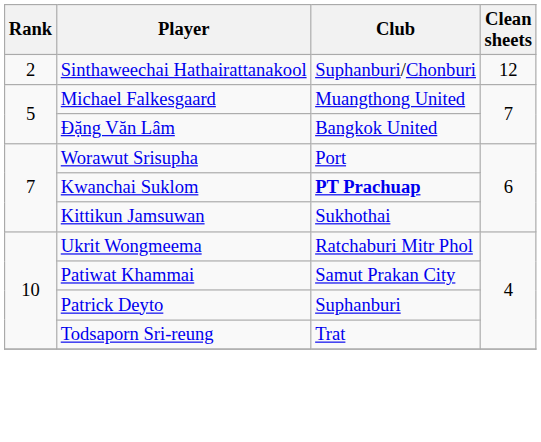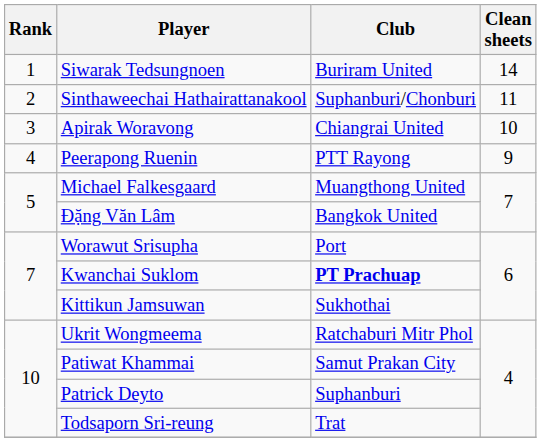 <table class="wikitable" style="text-align:center">
 <tr>
 <th>Rank</th>
 <th>Player</th>
 <th>Club</th>
 <th>Clean<br>sheets</th>
 </tr>
 <tr>
+<td>1</td>
+<td align="left"><a href='#'>Siwarak Tedsungnoen</a></td>
+<td align="left"><a href='#'>Buriram United</a></td>
+<td>14</td>
+</tr>
+<tr>
 <td>2</td>
 <td align="left"><a href='#'>Sinthaweechai Hathairattanakool</a></td>
 <td align="left"><a href='#'>Suphanburi</a>/<a href='#'>Chonburi</a></td>
-<td>12</td>
+<td>11</td>
+</tr>
+<tr>
+<td>3</td>
+<td align="left"><a href='#'>Apirak Woravong</a></td>
+<td align="left"><a href='#'>Chiangrai United</a></td>
+<td>10</td>
+</tr>
+<tr>
+<td>4</td>
+<td align="left"><a href='#'>Peerapong Ruenin</a></td>
+<td align="left"><a href='#'>PTT Rayong</a></td>
+<td>9</td>
 </tr>
 <tr>
 <td rowspan="2">5</td>
 <td align="left"><a href='#'>Michael Falkesgaard</a></td>
 <td align="left"><a href='#'>Muangthong United</a></td>
 <td rowspan="2">7</td>
 </tr>
 <tr>
 <td align="left"><a href='#'>Đặng Văn Lâm</a></td>
 <td align="left"><a href='#'>Bangkok United</a></td>
 </tr>
 <tr>
 <td rowspan="3">7</td>
 <td align="left"><a href='#'>Worawut Srisupha</a></td>
 <td align="left"><a href='#'>Port</a></td>
 <td rowspan="3">6</td>
 </tr>
 <tr>
 <td align="left"><a href='#'>Kwanchai Suklom</a></td>
 <td align="left"><strong><a href='#'>PT Prachuap</a></strong></td>
 </tr>
 <tr>
 <td align="left"><a href='#'>Kittikun Jamsuwan</a></td>
 <td align="left"><a href='#'>Sukhothai</a></td>
 </tr>
 <tr>
 <td rowspan="4">10</td>
 <td align="left"><a href='#'>Ukrit Wongmeema</a></td>
 <td align="left"><a href='#'>Ratchaburi Mitr Phol</a></td>
 <td rowspan="4">4</td>
 </tr>
 <tr>
 <td align="left"><a href='#'>Patiwat Khammai</a></td>
 <td align="left"><a href='#'>Samut Prakan City</a></td>
 </tr>
 <tr>
 <td align="left"><a href='#'>Patrick Deyto</a></td>
 <td align="left"><a href='#'>Suphanburi</a></td>
 </tr>
 <tr>
 <td align="left"><a href='#'>Todsaporn Sri-reung</a></td>
 <td align="left"><a href='#'>Trat</a></td>
 </tr>
 <tr>
 </tr>
 </table>
